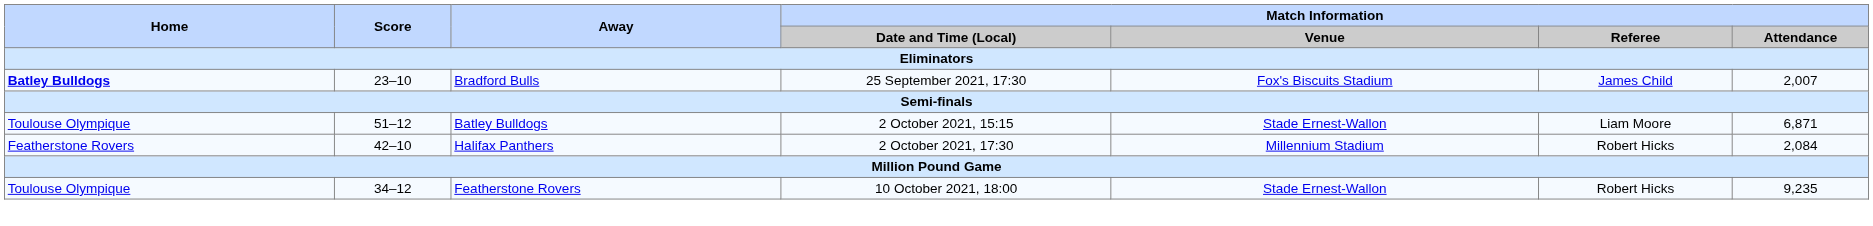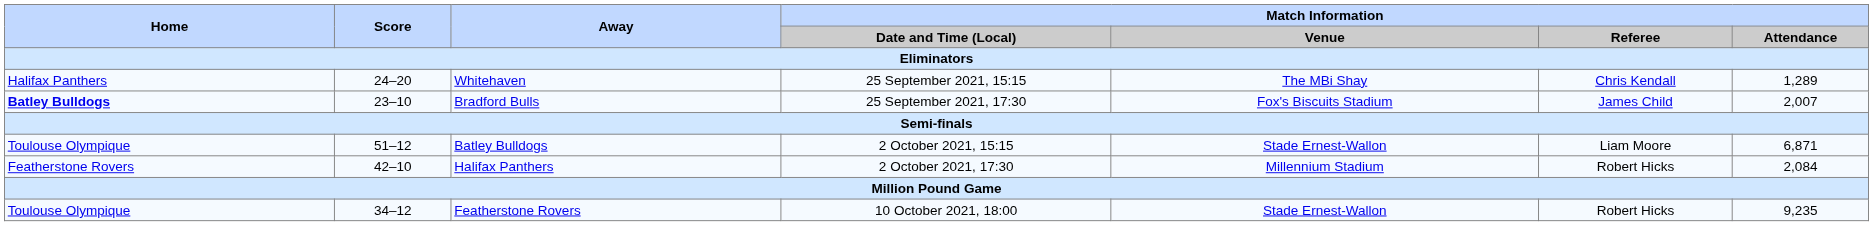 <table border=1 style="border-collapse:collapse; font-size:90%; text-align:center;" cellpadding=3 cellspacing=0 width=100%>
 <tr style="background:#c1d8ff;">
 <th scope="col" rowspan=2 width=17%>Home</th>
 <th scope="col" rowspan=2 width=6%>Score</th>
 <th scope="col" rowspan=2 width=17%>Away</th>
 <th colspan=4>Match Information</th>
 </tr>
 <tr style="background:#cccccc;">
 <th scope="col" width=17%>Date and Time (Local)</th>
 <th scope="col" width=22%>Venue</th>
 <th scope="col" width=10%>Referee</th>
 <th scope="col" width=7%>Attendance</th>
 </tr>
 <tr style="background:#d0e7ff;">
 <td colspan=7><strong>Eliminators</strong></td>
+</tr>
+<tr style="background:#f5faff;">
+<td align=left> <a href='#'>Halifax Panthers</a></td>
+<td>24–20</td>
+<td align=left> <a href='#'>Whitehaven</a></td>
+<td>25 September 2021, 15:15</td>
+<td><a href='#'>The MBi Shay</a></td>
+<td><a href='#'>Chris Kendall</a></td>
+<td>1,289</td>
 </tr>
 <tr style="background:#f5faff;">
 <td align=left><strong> <a href='#'>Batley Bulldogs</a></strong></td>
 <td>23–10</td>
 <td align=left> <a href='#'>Bradford Bulls</a></td>
 <td>25 September 2021, 17:30</td>
 <td><a href='#'>Fox's Biscuits Stadium</a></td>
 <td><a href='#'>James Child</a></td>
 <td>2,007</td>
 </tr>
 <tr style="background:#d0e7ff;">
 <td colspan=7><strong>Semi-finals</strong></td>
 </tr>
 <tr style="background:#f5faff;">
 <td align=left> <a href='#'>Toulouse Olympique</a></td>
 <td>51–12</td>
 <td align=left> <a href='#'>Batley Bulldogs</a></td>
 <td>2 October 2021, 15:15</td>
 <td><a href='#'>Stade Ernest-Wallon</a></td>
 <td>Liam Moore</td>
 <td>6,871</td>
 </tr>
 <tr style="background:#f5faff;">
 <td align=left> <a href='#'>Featherstone Rovers</a></td>
 <td>42–10</td>
 <td align=left> <a href='#'>Halifax Panthers</a></td>
 <td>2 October 2021, 17:30</td>
 <td><a href='#'>Millennium Stadium</a></td>
 <td>Robert Hicks</td>
 <td>2,084</td>
 </tr>
 <tr style="background:#d0e7ff;">
 <td colspan=7><strong>Million Pound Game</strong></td>
 </tr>
 <tr style="background:#f5faff;">
 <td align=left> <a href='#'>Toulouse Olympique</a></td>
 <td>34–12</td>
 <td align=left> <a href='#'>Featherstone Rovers</a></td>
 <td>10 October 2021, 18:00</td>
 <td><a href='#'>Stade Ernest-Wallon</a></td>
 <td>Robert Hicks</td>
 <td>9,235</td>
 </tr>
 </table>
